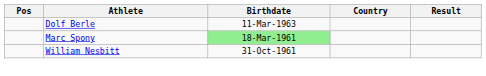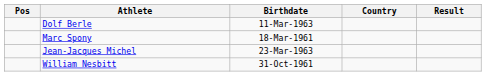 <table class="wikitable"  style="text-align:center; width:60%;">
 <tr>
 <th>Pos</th>
 <th>Athlete</th>
 <th>Birthdate</th>
 <th>Country</th>
 <th>Result</th>
 </tr>
 <tr>
 <td align=center></td>
 <td align=left><a href='#'>Dolf Berle</a></td>
 <td>11-Mar-1963</td>
 <td align=left></td>
 <td></td>
 </tr>
 <tr>
 <td align=center></td>
 <td align=left><a href='#'>Marc Spony</a></td>
-<td style="background: lightgreen;">18-Mar-1961</td>
+<td>18-Mar-1961</td>
+<td align=left></td>
+<td></td>
+</tr>
+<tr>
+<td align=center></td>
+<td align=left><a href='#'>Jean-Jacques Michel</a></td>
+<td>23-Mar-1963</td>
 <td align=left></td>
 <td></td>
 </tr>
 <tr>
 <td align=center></td>
 <td align=left><a href='#'>William Nesbitt</a></td>
 <td>31-Oct-1961</td>
 <td align=left></td>
 <td></td>
 </tr>
 </table>
